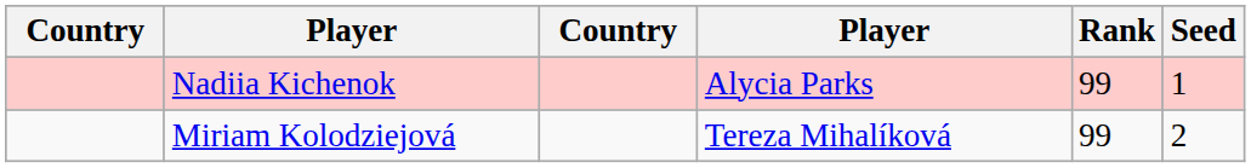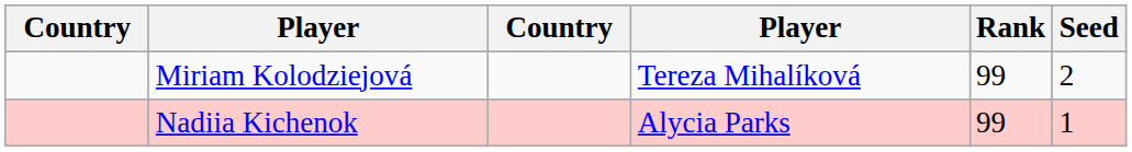 <table class="wikitable">
 <tr>
 <th width="70">Country</th>
 <th width="175">Player</th>
 <th width="70">Country</th>
 <th width="175">Player</th>
 <th>Rank</th>
 <th>Seed</th>
 </tr>
+<tr>
+<td></td>
+<td><a href='#'>Miriam Kolodziejová</a></td>
+<td></td>
+<td><a href='#'>Tereza Mihalíková</a></td>
+<td>99</td>
+<td>2</td>
+</tr>
 <tr style="background:#fcc;">
 <td></td>
 <td><a href='#'>Nadiia Kichenok</a></td>
 <td></td>
 <td><a href='#'>Alycia Parks</a></td>
 <td>99</td>
 <td>1</td>
 </tr>
-<tr>
-<td></td>
-<td><a href='#'>Miriam Kolodziejová</a></td>
-<td></td>
-<td><a href='#'>Tereza Mihalíková</a></td>
-<td>99</td>
-<td>2</td>
-</tr>
 </table>
